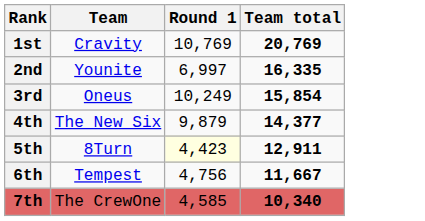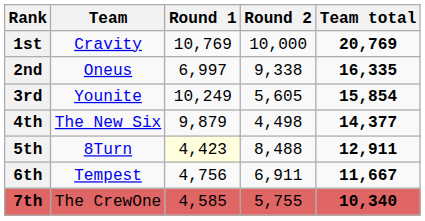 <table class="wikitable plainrowheaders sortable" style="text-align:center">
 <tr>
 <th>Rank</th>
 <th>Team</th>
 <th>Round 1</th>
+<th>Round 2</th>
 <th>Team total</th>
 </tr>
 <tr>
 <th>1st</th>
 <td><a href='#'>Cravity</a></td>
 <td>10,769</td>
+<td>10,000</td>
 <td><strong>20,769</strong></td>
 </tr>
 <tr>
 <th>2nd</th>
-<td><a href='#'>Younite</a></td>
+<td><a href='#'>Oneus</a></td>
 <td>6,997</td>
+<td>9,338</td>
 <td><strong>16,335</strong></td>
 </tr>
 <tr>
 <th>3rd</th>
-<td><a href='#'>Oneus</a></td>
+<td><a href='#'>Younite</a></td>
 <td>10,249</td>
+<td>5,605</td>
 <td><strong>15,854</strong></td>
 </tr>
 <tr>
 <th>4th</th>
 <td><a href='#'>The New Six</a></td>
 <td>9,879</td>
+<td>4,498</td>
 <td><strong>14,377</strong></td>
 </tr>
 <tr>
 <th>5th</th>
 <td><a href='#'>8Turn</a></td>
 <td style="background: lightyellow;">4,423</td>
+<td>8,488</td>
 <td><strong>12,911</strong></td>
 </tr>
 <tr>
 <th>6th</th>
 <td><a href='#'>Tempest</a></td>
 <td>4,756</td>
+<td>6,911</td>
 <td><strong>11,667</strong></td>
 </tr>
 <tr style="background:#E06666">
 <th style="background:#E06666">7th</th>
 <td>The CrewOne</td>
 <td>4,585</td>
+<td>5,755</td>
 <td><strong>10,340</strong></td>
 </tr>
 </table>
